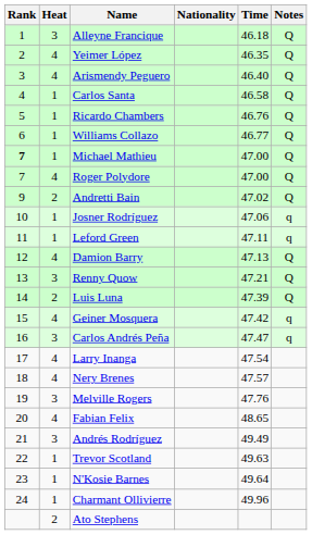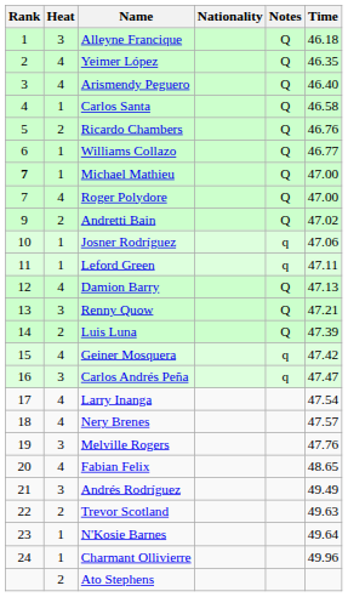 <table class="wikitable sortable" style="text-align:center; font-size:95%">
 <tr>
 <th>Rank</th>
 <th>Heat</th>
 <th>Name</th>
 <th>Nationality</th>
+<th>Notes</th>
 <th>Time</th>
-<th>Notes</th>
 </tr>
 <tr bgcolor=ccffcc>
 <td>1</td>
 <td>3</td>
 <td align=left><a href='#'>Alleyne Francique</a></td>
 <td align=left></td>
+<td>Q</td>
 <td>46.18</td>
-<td>Q</td>
 </tr>
 <tr bgcolor=ccffcc>
 <td>2</td>
 <td>4</td>
 <td align=left><a href='#'>Yeimer López</a></td>
 <td align=left></td>
+<td>Q</td>
 <td>46.35</td>
-<td>Q</td>
 </tr>
 <tr bgcolor=ccffcc>
 <td>3</td>
 <td>4</td>
 <td align=left><a href='#'>Arismendy Peguero</a></td>
 <td align=left></td>
+<td>Q</td>
 <td>46.40</td>
-<td>Q</td>
 </tr>
 <tr bgcolor=ccffcc>
 <td>4</td>
 <td>1</td>
 <td align=left><a href='#'>Carlos Santa</a></td>
 <td align=left></td>
+<td>Q</td>
 <td>46.58</td>
-<td>Q</td>
 </tr>
 <tr bgcolor=ccffcc>
 <td>5</td>
-<td>1</td>
+<td>2</td>
 <td align=left><a href='#'>Ricardo Chambers</a></td>
 <td align=left></td>
+<td>Q</td>
 <td>46.76</td>
-<td>Q</td>
 </tr>
 <tr bgcolor=ccffcc>
 <td>6</td>
 <td>1</td>
 <td align=left><a href='#'>Williams Collazo</a></td>
 <td align=left></td>
+<td>Q</td>
 <td>46.77</td>
-<td>Q</td>
 </tr>
 <tr bgcolor=ccffcc>
 <td><strong>7</strong></td>
 <td>1</td>
 <td align=left><a href='#'>Michael Mathieu</a></td>
 <td align=left></td>
+<td>Q</td>
 <td>47.00</td>
-<td>Q</td>
 </tr>
 <tr bgcolor=ccffcc>
 <td>7</td>
 <td>4</td>
 <td align=left><a href='#'>Roger Polydore</a></td>
 <td align=left></td>
+<td>Q</td>
 <td>47.00</td>
-<td>Q</td>
 </tr>
 <tr bgcolor=ccffcc>
 <td>9</td>
 <td>2</td>
 <td align=left><a href='#'>Andretti Bain</a></td>
 <td align=left></td>
+<td>Q</td>
 <td>47.02</td>
-<td>Q</td>
 </tr>
 <tr bgcolor=ddffdd>
 <td>10</td>
 <td>1</td>
 <td align=left><a href='#'>Josner Rodríguez</a></td>
 <td align=left></td>
+<td>q</td>
 <td>47.06</td>
-<td>q</td>
 </tr>
 <tr bgcolor=ddffdd>
 <td>11</td>
 <td>1</td>
 <td align=left><a href='#'>Leford Green</a></td>
 <td align=left></td>
+<td>q</td>
 <td>47.11</td>
-<td>q</td>
 </tr>
 <tr bgcolor=ccffcc>
 <td>12</td>
 <td>4</td>
 <td align=left><a href='#'>Damion Barry</a></td>
 <td align=left></td>
+<td>Q</td>
 <td>47.13</td>
-<td>Q</td>
 </tr>
 <tr bgcolor=ccffcc>
 <td>13</td>
 <td>3</td>
 <td align=left><a href='#'>Renny Quow</a></td>
 <td align=left></td>
+<td>Q</td>
 <td>47.21</td>
-<td>Q</td>
 </tr>
 <tr bgcolor=ccffcc>
 <td>14</td>
 <td>2</td>
 <td align=left><a href='#'>Luis Luna</a></td>
 <td align=left></td>
+<td>Q</td>
 <td>47.39</td>
-<td>Q</td>
 </tr>
 <tr bgcolor=ddffdd>
 <td>15</td>
 <td>4</td>
 <td align=left><a href='#'>Geiner Mosquera</a></td>
 <td align=left></td>
+<td>q</td>
 <td>47.42</td>
-<td>q</td>
 </tr>
 <tr bgcolor=ddffdd>
 <td>16</td>
 <td>3</td>
 <td align=left><a href='#'>Carlos Andrés Peña</a></td>
 <td align=left></td>
+<td>q</td>
 <td>47.47</td>
-<td>q</td>
 </tr>
 <tr>
 <td>17</td>
 <td>4</td>
 <td align=left><a href='#'>Larry Inanga</a></td>
 <td align=left></td>
+<td></td>
 <td>47.54</td>
-<td></td>
 </tr>
 <tr>
 <td>18</td>
 <td>4</td>
 <td align=left><a href='#'>Nery Brenes</a></td>
 <td align=left></td>
+<td></td>
 <td>47.57</td>
-<td></td>
 </tr>
 <tr>
 <td>19</td>
 <td>3</td>
 <td align=left><a href='#'>Melville Rogers</a></td>
 <td align=left></td>
+<td></td>
 <td>47.76</td>
-<td></td>
 </tr>
 <tr>
 <td>20</td>
 <td>4</td>
 <td align=left><a href='#'>Fabian Felix</a></td>
 <td align=left></td>
+<td></td>
 <td>48.65</td>
-<td></td>
 </tr>
 <tr>
 <td>21</td>
 <td>3</td>
 <td align=left><a href='#'>Andrés Rodríguez</a></td>
 <td align=left></td>
+<td></td>
 <td>49.49</td>
-<td></td>
 </tr>
 <tr>
 <td>22</td>
-<td>1</td>
+<td>2</td>
 <td align=left><a href='#'>Trevor Scotland</a></td>
 <td align=left></td>
+<td></td>
 <td>49.63</td>
-<td></td>
 </tr>
 <tr>
 <td>23</td>
 <td>1</td>
 <td align=left><a href='#'>N'Kosie Barnes</a></td>
 <td align=left></td>
+<td></td>
 <td>49.64</td>
-<td></td>
 </tr>
 <tr>
 <td>24</td>
 <td>1</td>
 <td align=left><a href='#'>Charmant Ollivierre</a></td>
 <td align=left></td>
+<td></td>
 <td>49.96</td>
-<td></td>
 </tr>
 <tr>
 <td></td>
 <td>2</td>
 <td align=left><a href='#'>Ato Stephens</a></td>
 <td align=left></td>
 <td></td>
 <td></td>
 </tr>
 </table>
